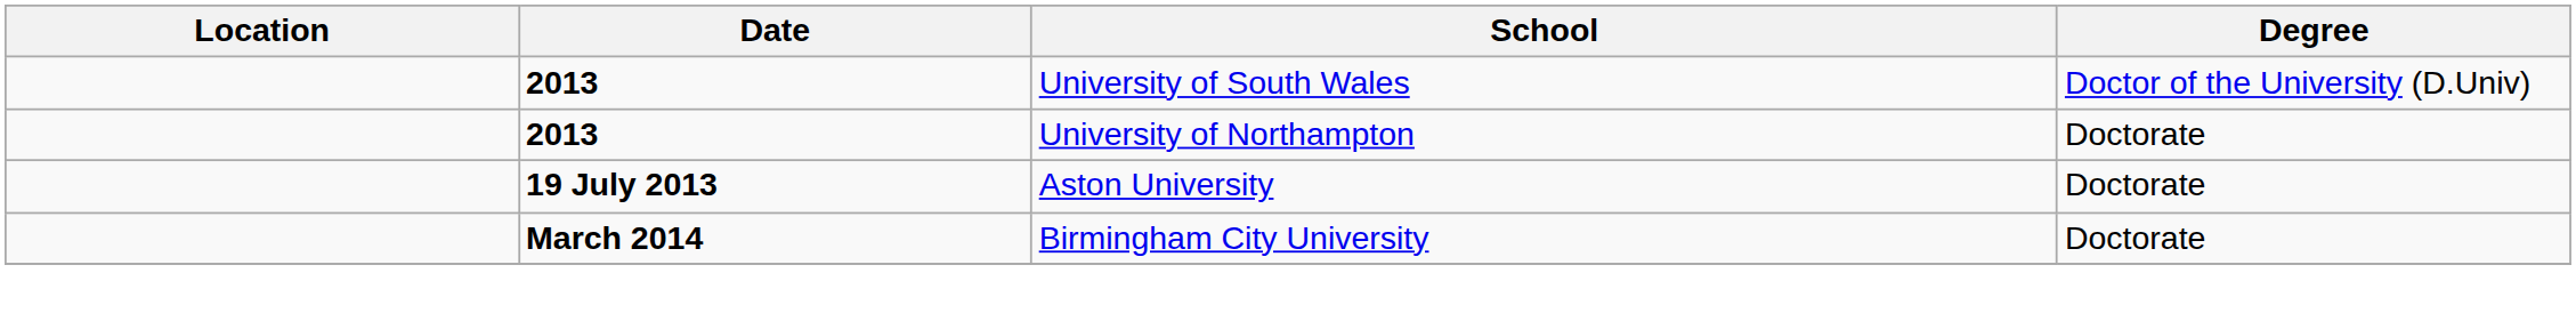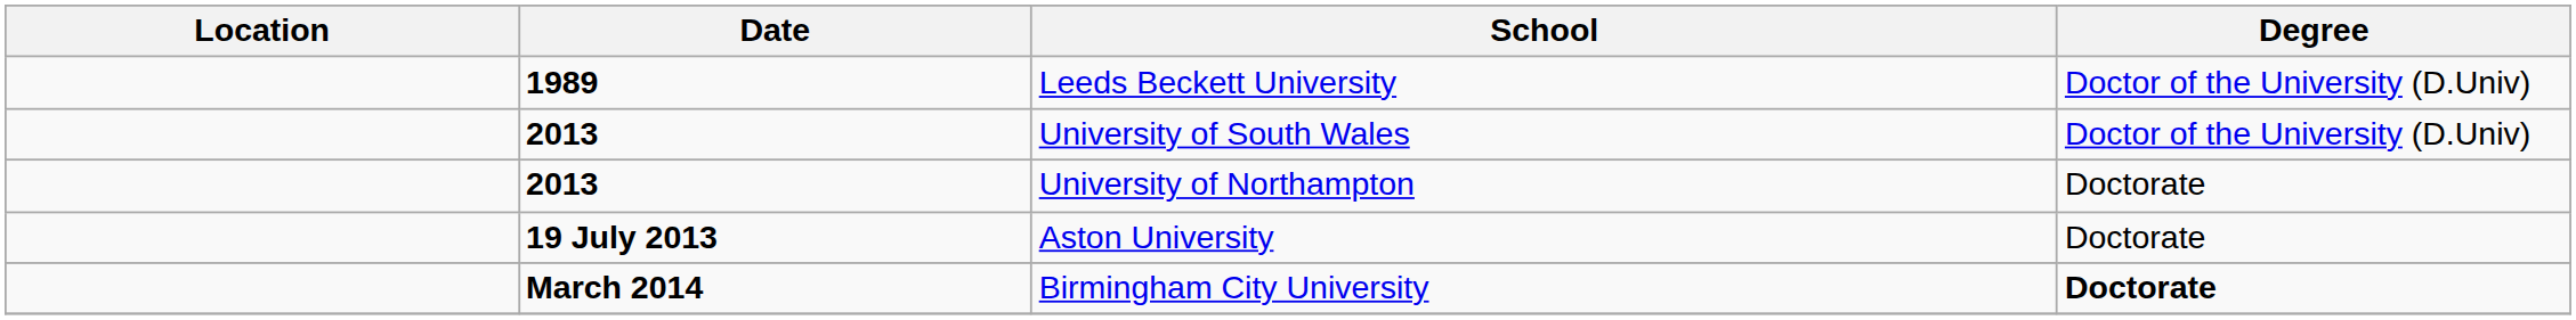 <table class="wikitable" style="width:100%;">
 <tr>
 <th style="width:20%;">Location</th>
 <th style="width:20%;">Date</th>
 <th style="width:40%;">School</th>
 <th style="width:20%;">Degree</th>
+</tr>
+<tr>
+<td></td>
+<td><strong>1989</strong></td>
+<td><a href='#'>Leeds Beckett University</a></td>
+<td><a href='#'>Doctor of the University</a> (D.Univ)</td>
 </tr>
 <tr>
 <td></td>
 <td><strong>2013</strong></td>
 <td><a href='#'>University of South Wales</a></td>
 <td><a href='#'>Doctor of the University</a> (D.Univ)</td>
 </tr>
 <tr>
 <td></td>
 <td><strong>2013</strong></td>
 <td><a href='#'>University of Northampton</a></td>
 <td>Doctorate</td>
 </tr>
 <tr>
 <td></td>
 <td><strong>19 July 2013</strong></td>
 <td><a href='#'>Aston University</a></td>
 <td>Doctorate</td>
 </tr>
 <tr>
 <td></td>
 <td><strong>March 2014</strong></td>
 <td><a href='#'>Birmingham City University</a></td>
-<td>Doctorate</td>
+<td><strong>Doctorate</strong></td>
 </tr>
 <tr>
 </tr>
 </table>
